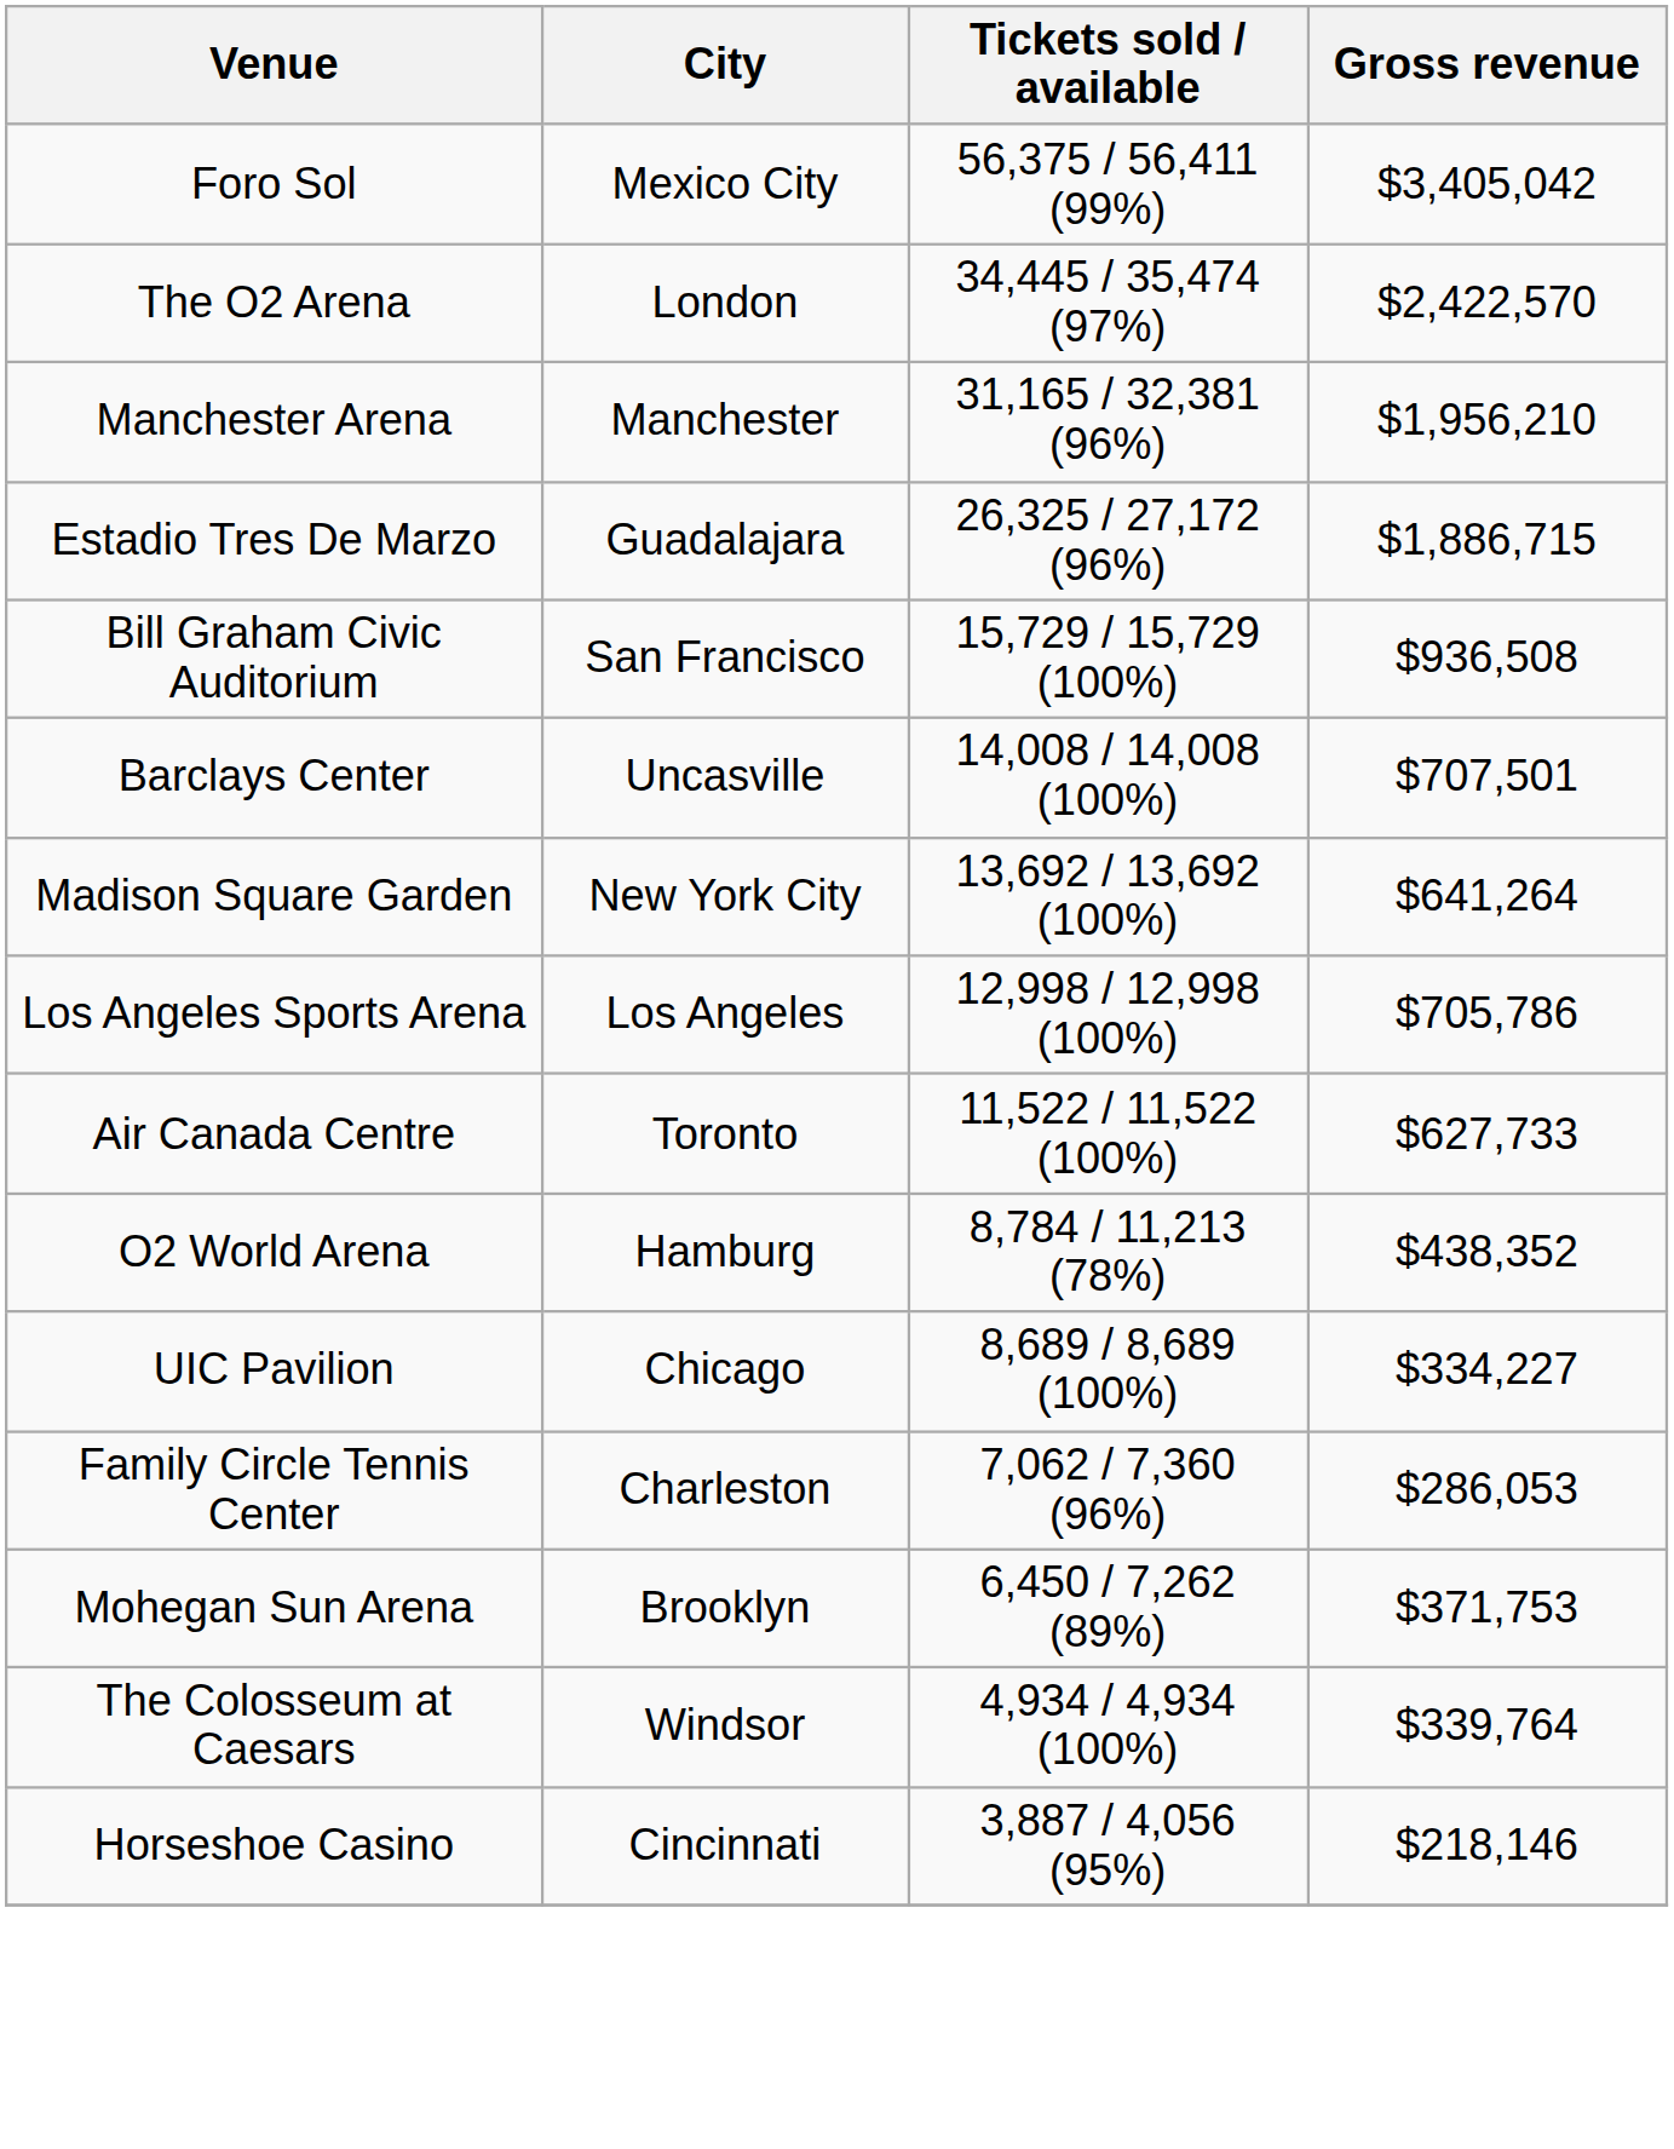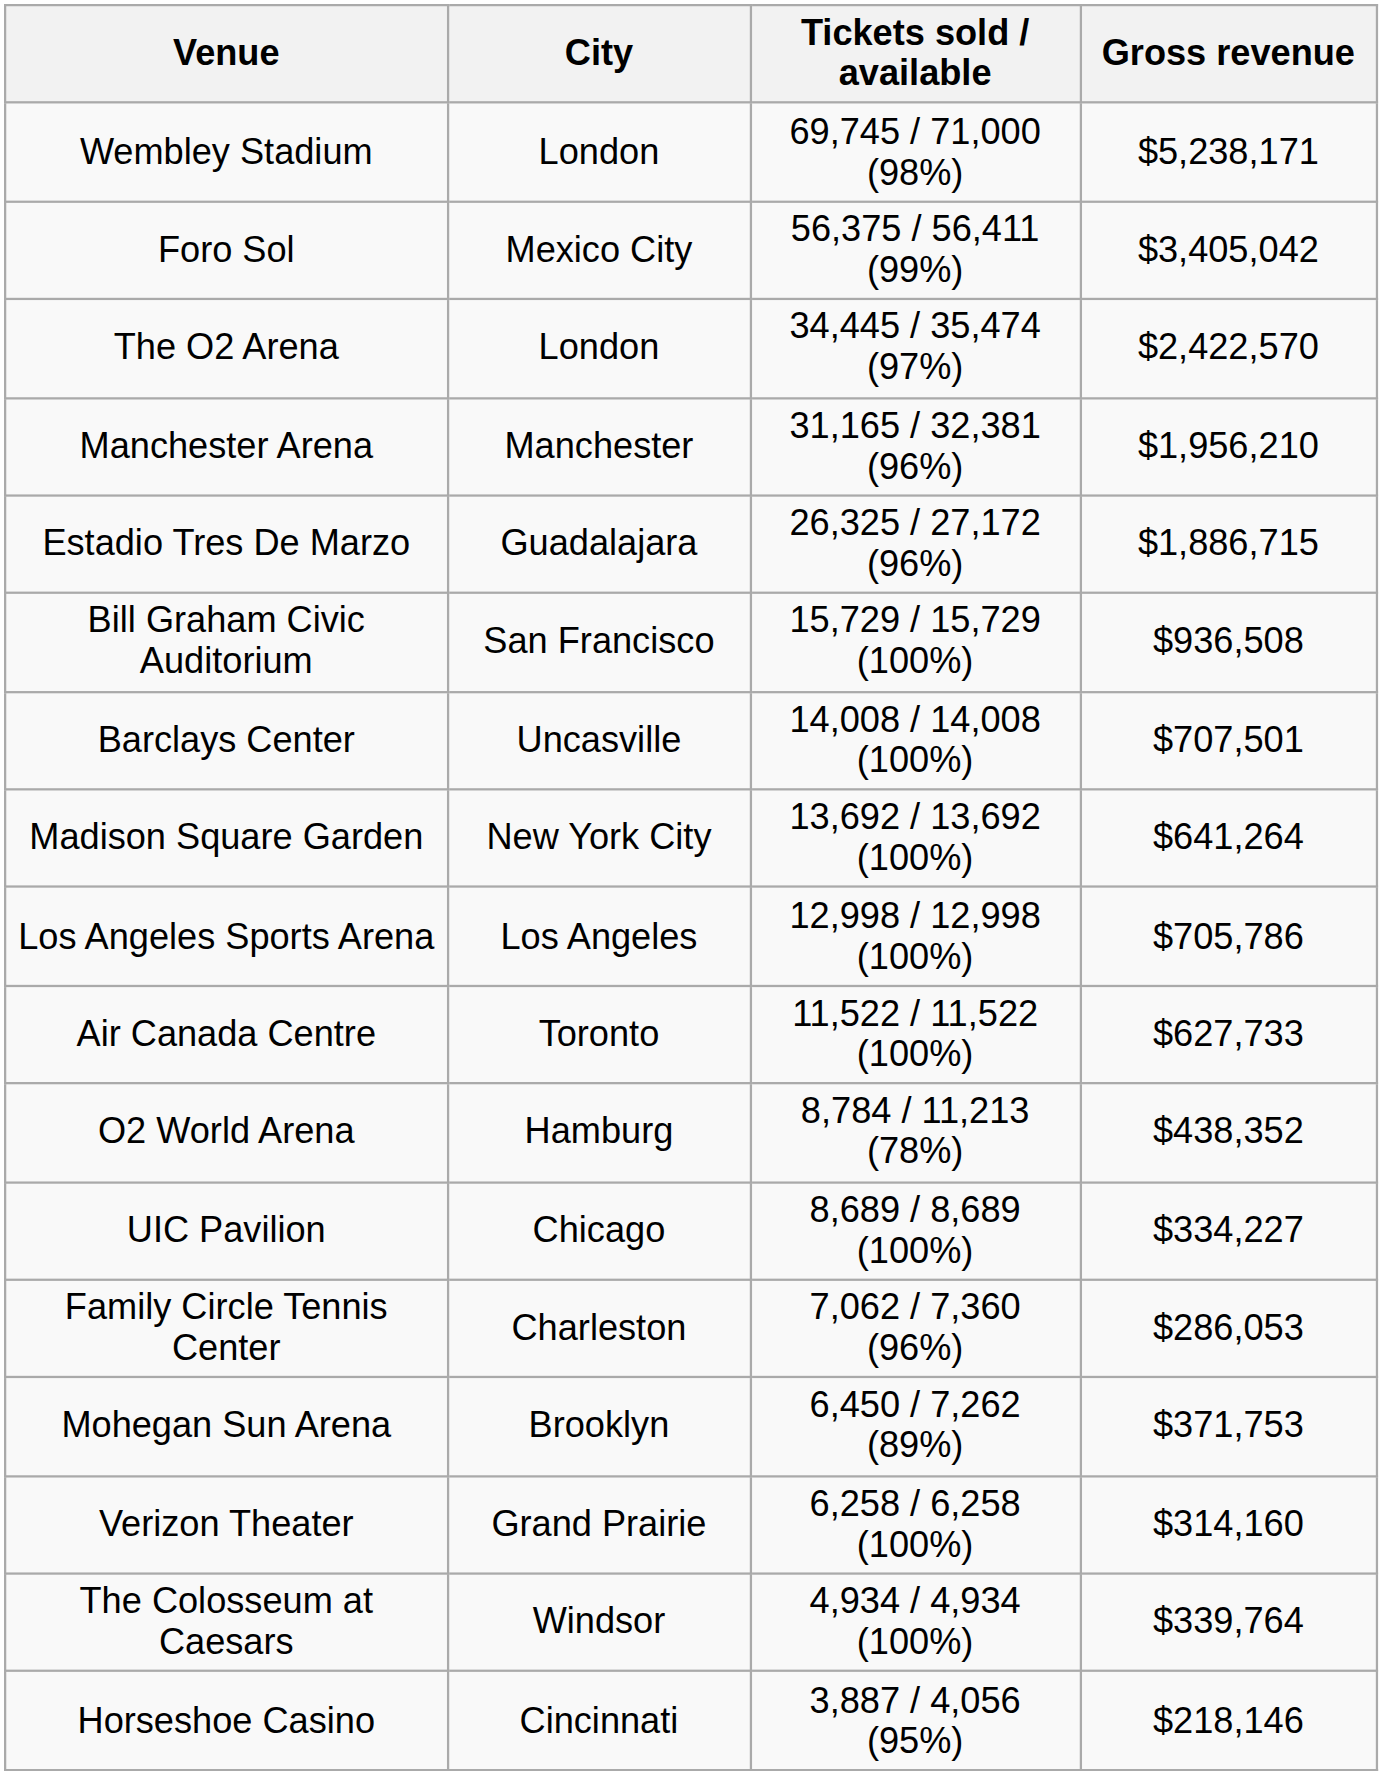 <table class="wikitable" style="text-align:center;">
 <tr>
 <th width="250">Venue</th>
 <th width="150">City</th>
 <th width="180">Tickets sold / available</th>
 <th width="150">Gross revenue</th>
+</tr>
+<tr>
+<td>Wembley Stadium</td>
+<td>London</td>
+<td>69,745 / 71,000 (98%)</td>
+<td>$5,238,171</td>
 </tr>
 <tr>
 <td>Foro Sol</td>
 <td>Mexico City</td>
 <td>56,375 / 56,411 (99%)</td>
 <td>$3,405,042</td>
 </tr>
 <tr>
 <td>The O2 Arena</td>
 <td>London</td>
 <td>34,445 / 35,474 (97%)</td>
 <td>$2,422,570</td>
 </tr>
 <tr>
 <td>Manchester Arena</td>
 <td>Manchester</td>
 <td>31,165 / 32,381 (96%)</td>
 <td>$1,956,210</td>
 </tr>
 <tr>
 <td>Estadio Tres De Marzo</td>
 <td>Guadalajara</td>
 <td>26,325 / 27,172 (96%)</td>
 <td>$1,886,715</td>
 </tr>
 <tr>
 <td>Bill Graham Civic Auditorium</td>
 <td>San Francisco</td>
 <td>15,729 / 15,729 (100%)</td>
 <td>$936,508</td>
 </tr>
 <tr>
 <td>Barclays Center</td>
 <td>Uncasville</td>
 <td>14,008 / 14,008 (100%)</td>
 <td>$707,501</td>
 </tr>
 <tr>
 <td>Madison Square Garden</td>
 <td>New York City</td>
 <td>13,692 / 13,692 (100%)</td>
 <td>$641,264</td>
 </tr>
 <tr>
 <td>Los Angeles Sports Arena</td>
 <td>Los Angeles</td>
 <td>12,998 / 12,998 (100%)</td>
 <td>$705,786</td>
 </tr>
 <tr>
 <td>Air Canada Centre</td>
 <td>Toronto</td>
 <td>11,522 / 11,522 (100%)</td>
 <td>$627,733</td>
 </tr>
 <tr>
 <td>O2 World Arena</td>
 <td>Hamburg</td>
 <td>8,784 / 11,213 (78%)</td>
 <td>$438,352</td>
 </tr>
 <tr>
 <td>UIC Pavilion</td>
 <td>Chicago</td>
 <td>8,689 / 8,689 (100%)</td>
 <td>$334,227</td>
 </tr>
 <tr>
 <td>Family Circle Tennis Center</td>
 <td>Charleston</td>
 <td>7,062 / 7,360 (96%)</td>
 <td>$286,053</td>
 </tr>
 <tr>
 <td>Mohegan Sun Arena</td>
 <td>Brooklyn</td>
 <td>6,450 / 7,262 (89%)</td>
 <td>$371,753</td>
 </tr>
 <tr>
+<td>Verizon Theater</td>
+<td>Grand Prairie</td>
+<td>6,258 / 6,258 (100%)</td>
+<td>$314,160</td>
+</tr>
+<tr>
 <td>The Colosseum at Caesars</td>
 <td>Windsor</td>
 <td>4,934 / 4,934 (100%)</td>
 <td>$339,764</td>
 </tr>
 <tr>
 <td>Horseshoe Casino</td>
 <td>Cincinnati</td>
 <td>3,887 / 4,056 (95%)</td>
 <td>$218,146</td>
 </tr>
 <tr>
 </tr>
 </table>
